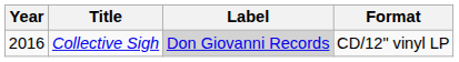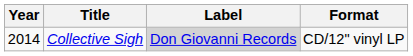 <table class="wikitable">
 <tr>
 <th>Year</th>
 <th>Title</th>
 <th>Label</th>
 <th>Format</th>
 </tr>
 <tr>
-<td>2016</td>
+<td>2014</td>
 <td><em><a href='#'>Collective Sigh</a></em></td>
 <td style="background: lightgrey;"><a href='#'>Don Giovanni Records</a></td>
 <td>CD/12" vinyl LP</td>
 </tr>
 </table>
